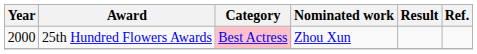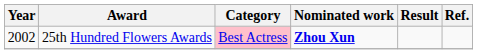 <table class="wikitable">
 <tr>
 <th>Year</th>
 <th>Award</th>
 <th>Category</th>
 <th>Nominated work</th>
 <th>Result</th>
 <th>Ref.</th>
 </tr>
 <tr>
-<td>2000</td>
+<td>2002</td>
 <td>25th <a href='#'>Hundred Flowers Awards</a></td>
 <td style="background: pink;"><a href='#'>Best Actress</a></td>
-<td><a href='#'>Zhou Xun</a></td>
+<td><strong><a href='#'>Zhou Xun</a></strong></td>
 <td></td>
 <td></td>
 </tr>
 <tr>
 </tr>
 </table>
